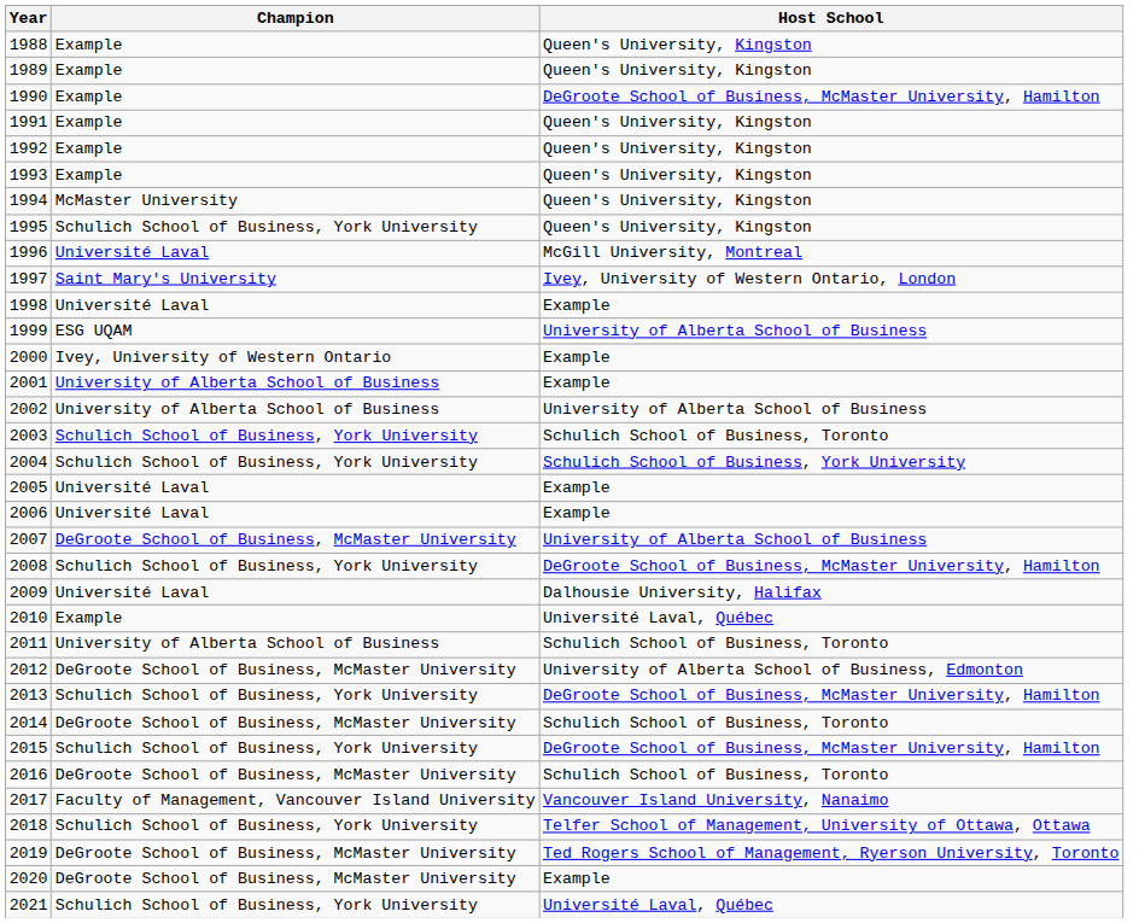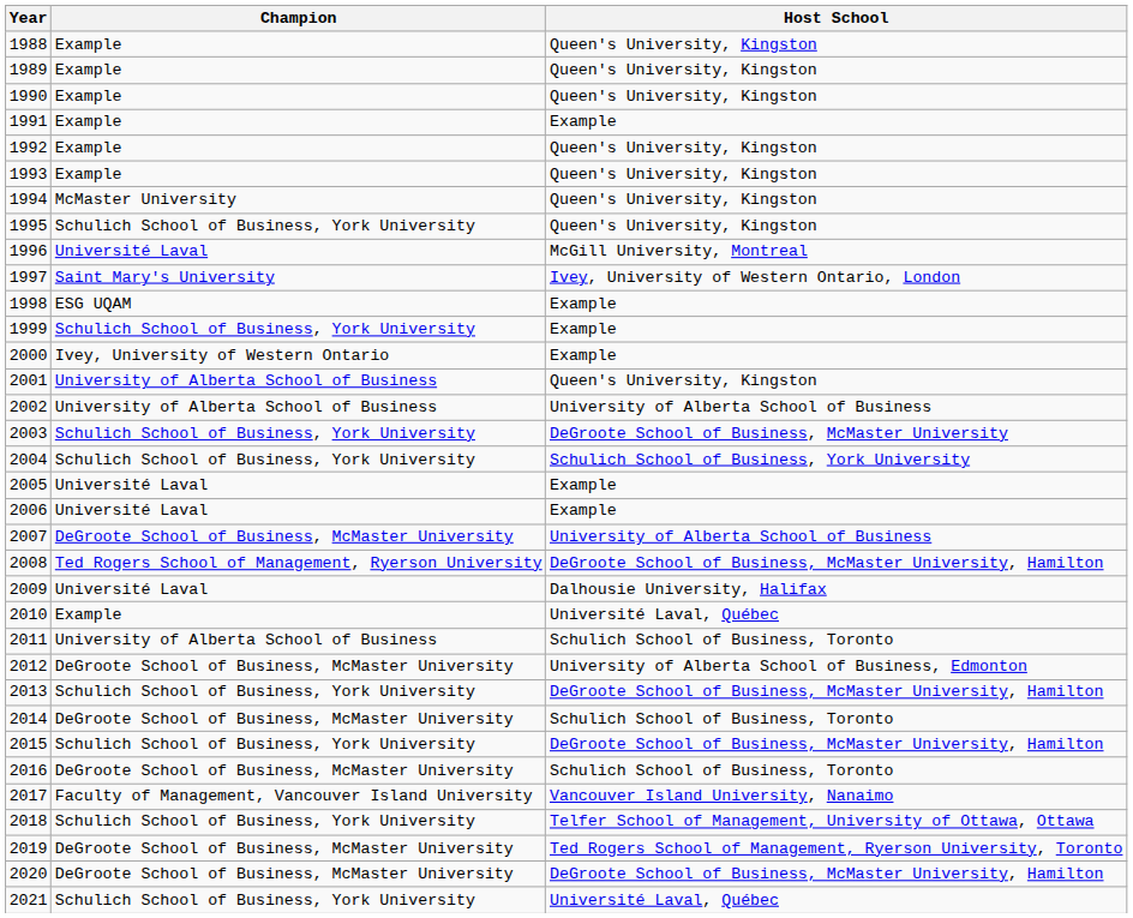 <table class="wikitable">
 <tr>
 <th>Year</th>
 <th>Champion</th>
 <th>Host School</th>
 </tr>
 <tr>
 <td>1988</td>
 <td>Example</td>
 <td>Queen's University, <a href='#'>Kingston</a></td>
 </tr>
 <tr>
 <td>1989</td>
 <td>Example</td>
 <td>Queen's University, Kingston</td>
 </tr>
 <tr>
 <td>1990</td>
 <td>Example</td>
-<td><a href='#'>DeGroote School of Business, McMaster University</a>, <a href='#'>Hamilton</a></td>
+<td>Queen's University, Kingston</td>
 </tr>
 <tr>
 <td>1991</td>
 <td>Example</td>
-<td>Queen's University, Kingston</td>
+<td>Example</td>
 </tr>
 <tr>
 <td>1992</td>
 <td>Example</td>
 <td>Queen's University, Kingston</td>
 </tr>
 <tr>
 <td>1993</td>
 <td>Example</td>
 <td>Queen's University, Kingston</td>
 </tr>
 <tr>
 <td>1994</td>
 <td>McMaster University</td>
 <td>Queen's University, Kingston</td>
 </tr>
 <tr>
 <td>1995</td>
 <td>Schulich School of Business, York University</td>
 <td>Queen's University, Kingston</td>
 </tr>
 <tr>
 <td>1996</td>
 <td><a href='#'>Université Laval</a></td>
 <td>McGill University, <a href='#'>Montreal</a></td>
 </tr>
 <tr>
 <td>1997</td>
 <td><a href='#'>Saint Mary's University</a></td>
 <td><a href='#'>Ivey</a>, University of Western Ontario, <a href='#'>London</a></td>
 </tr>
 <tr>
 <td>1998</td>
-<td>Université Laval</td>
+<td>ESG UQAM</td>
 <td>Example</td>
 </tr>
 <tr>
 <td>1999</td>
-<td>ESG UQAM</td>
-<td><a href='#'>University of Alberta School of Business</a></td>
+<td><a href='#'>Schulich School of Business</a>, <a href='#'>York University</a></td>
+<td>Example</td>
 </tr>
 <tr>
 <td>2000</td>
 <td>Ivey, University of Western Ontario</td>
 <td>Example</td>
 </tr>
 <tr>
 <td>2001</td>
 <td><a href='#'>University of Alberta School of Business</a></td>
-<td>Example</td>
+<td>Queen's University, Kingston</td>
 </tr>
 <tr>
 <td>2002</td>
 <td>University of Alberta School of Business</td>
 <td>University of Alberta School of Business</td>
 </tr>
 <tr>
 <td>2003</td>
 <td><a href='#'>Schulich School of Business</a>, <a href='#'>York University</a></td>
-<td>Schulich School of Business, Toronto</td>
+<td><a href='#'>DeGroote School of Business</a>, <a href='#'>McMaster University</a></td>
 </tr>
 <tr>
 <td>2004</td>
 <td>Schulich School of Business, York University</td>
 <td><a href='#'>Schulich School of Business</a>, <a href='#'>York University</a></td>
 </tr>
 <tr>
 <td>2005</td>
 <td>Université Laval</td>
 <td>Example</td>
 </tr>
 <tr>
 <td>2006</td>
 <td>Université Laval</td>
 <td>Example</td>
 </tr>
 <tr>
 <td>2007</td>
 <td><a href='#'>DeGroote School of Business</a>, <a href='#'>McMaster University</a></td>
 <td><a href='#'>University of Alberta School of Business</a></td>
 </tr>
 <tr>
 <td>2008</td>
-<td>Schulich School of Business, York University</td>
+<td><a href='#'>Ted Rogers School of Management</a>, <a href='#'>Ryerson University</a></td>
 <td><a href='#'>DeGroote School of Business, McMaster University</a>, <a href='#'>Hamilton</a></td>
 </tr>
 <tr>
 <td>2009</td>
 <td>Université Laval</td>
 <td>Dalhousie University, <a href='#'>Halifax</a></td>
 </tr>
 <tr>
 <td>2010</td>
 <td>Example</td>
 <td>Université Laval, <a href='#'>Québec</a></td>
 </tr>
 <tr>
 <td>2011</td>
 <td>University of Alberta School of Business</td>
 <td>Schulich School of Business, Toronto</td>
 </tr>
 <tr>
 <td>2012</td>
 <td>DeGroote School of Business, McMaster University</td>
 <td>University of Alberta School of Business, <a href='#'>Edmonton</a></td>
 </tr>
 <tr>
 <td>2013</td>
 <td>Schulich School of Business, York University</td>
 <td><a href='#'>DeGroote School of Business, McMaster University</a>, <a href='#'>Hamilton</a></td>
 </tr>
 <tr>
 <td>2014</td>
 <td>DeGroote School of Business, McMaster University</td>
 <td>Schulich School of Business, Toronto</td>
 </tr>
 <tr>
 <td>2015</td>
 <td>Schulich School of Business, York University</td>
 <td><a href='#'>DeGroote School of Business, McMaster University</a>, <a href='#'>Hamilton</a></td>
 </tr>
 <tr>
 <td>2016</td>
 <td>DeGroote School of Business, McMaster University</td>
 <td>Schulich School of Business, Toronto</td>
 </tr>
 <tr>
 <td>2017</td>
 <td>Faculty of Management, Vancouver Island University</td>
 <td><a href='#'>Vancouver Island University</a>, <a href='#'>Nanaimo</a></td>
 </tr>
 <tr>
 <td>2018</td>
 <td>Schulich School of Business, York University</td>
 <td><a href='#'>Telfer School of Management, University of Ottawa</a>, <a href='#'>Ottawa</a></td>
 </tr>
 <tr>
 <td>2019</td>
 <td>DeGroote School of Business, McMaster University</td>
 <td><a href='#'>Ted Rogers School of Management, Ryerson University</a>, <a href='#'>Toronto</a></td>
 </tr>
 <tr>
 <td>2020</td>
 <td>DeGroote School of Business, McMaster University</td>
-<td>Example</td>
+<td><a href='#'>DeGroote School of Business, McMaster University</a>, <a href='#'>Hamilton</a></td>
 </tr>
 <tr>
 <td>2021</td>
 <td>Schulich School of Business, York University</td>
 <td><a href='#'>Université Laval</a>, <a href='#'>Québec</a></td>
 </tr>
 </table>
